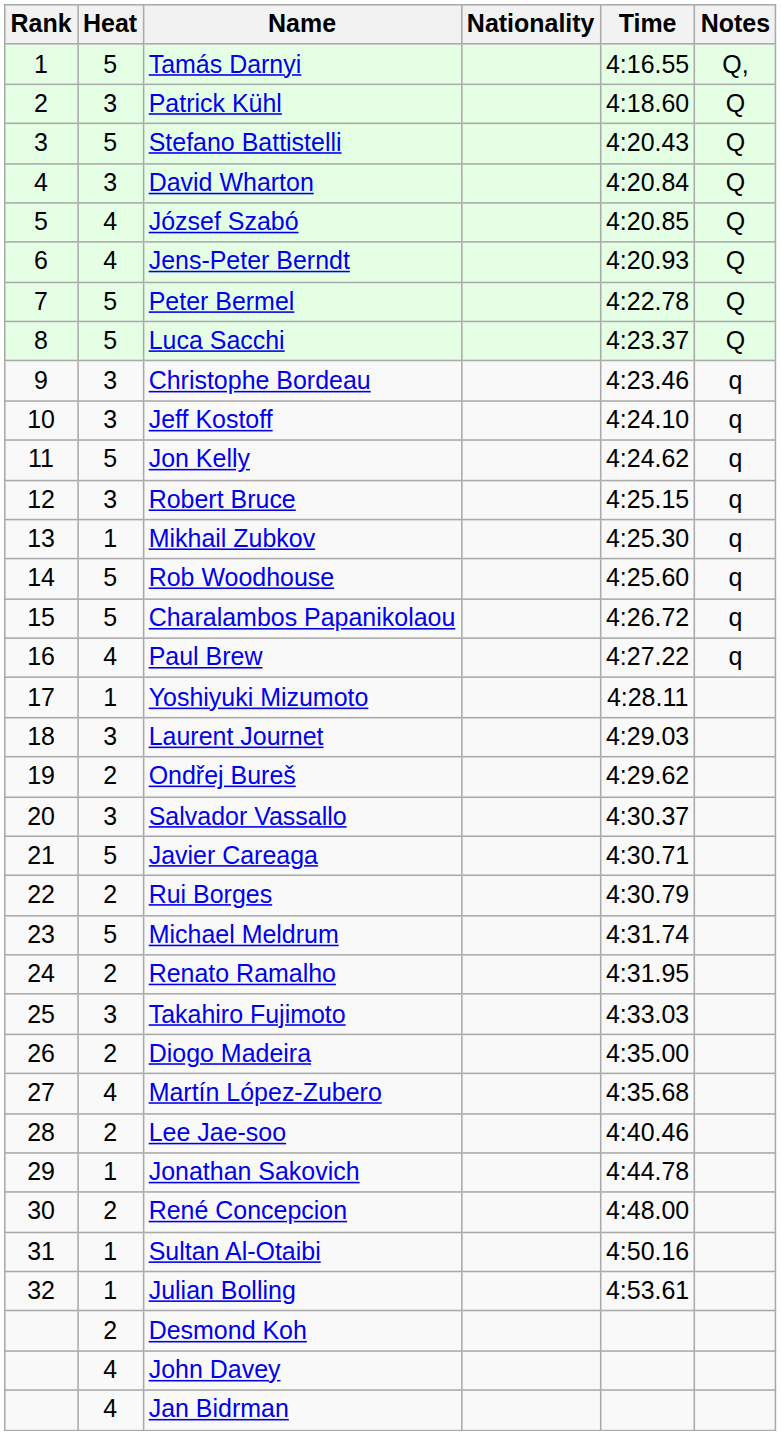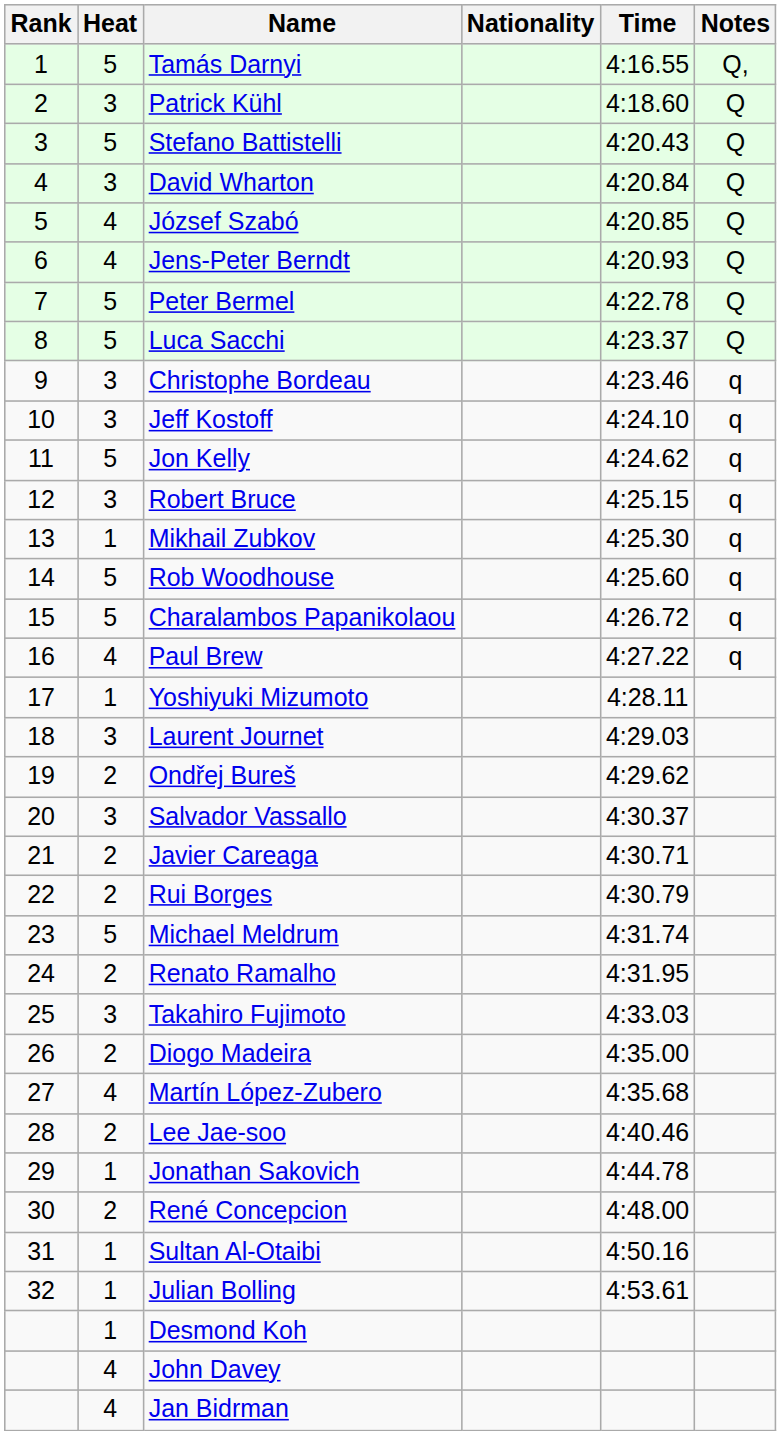 <table class="wikitable sortable" style="text-align:center">
 <tr>
 <th>Rank</th>
 <th>Heat</th>
 <th>Name</th>
 <th>Nationality</th>
 <th>Time</th>
 <th>Notes</th>
 </tr>
 <tr bgcolor=e5ffe5>
 <td>1</td>
 <td>5</td>
 <td align=left><a href='#'>Tamás Darnyi</a></td>
 <td align=left></td>
 <td>4:16.55</td>
 <td>Q, </td>
 </tr>
 <tr bgcolor=e5ffe5>
 <td>2</td>
 <td>3</td>
 <td align=left><a href='#'>Patrick Kühl</a></td>
 <td align=left></td>
 <td>4:18.60</td>
 <td>Q</td>
 </tr>
 <tr bgcolor=e5ffe5>
 <td>3</td>
 <td>5</td>
 <td align=left><a href='#'>Stefano Battistelli</a></td>
 <td align=left></td>
 <td>4:20.43</td>
 <td>Q</td>
 </tr>
 <tr bgcolor=e5ffe5>
 <td>4</td>
 <td>3</td>
 <td align=left><a href='#'>David Wharton</a></td>
 <td align=left></td>
 <td>4:20.84</td>
 <td>Q</td>
 </tr>
 <tr bgcolor=e5ffe5>
 <td>5</td>
 <td>4</td>
 <td align=left><a href='#'>József Szabó</a></td>
 <td align=left></td>
 <td>4:20.85</td>
 <td>Q</td>
 </tr>
 <tr bgcolor=e5ffe5>
 <td>6</td>
 <td>4</td>
 <td align=left><a href='#'>Jens-Peter Berndt</a></td>
 <td align=left></td>
 <td>4:20.93</td>
 <td>Q</td>
 </tr>
 <tr bgcolor=e5ffe5>
 <td>7</td>
 <td>5</td>
 <td align=left><a href='#'>Peter Bermel</a></td>
 <td align=left></td>
 <td>4:22.78</td>
 <td>Q</td>
 </tr>
 <tr bgcolor=e5ffe5>
 <td>8</td>
 <td>5</td>
 <td align=left><a href='#'>Luca Sacchi</a></td>
 <td align=left></td>
 <td>4:23.37</td>
 <td>Q</td>
 </tr>
 <tr>
 <td>9</td>
 <td>3</td>
 <td align=left><a href='#'>Christophe Bordeau</a></td>
 <td align=left></td>
 <td>4:23.46</td>
 <td>q</td>
 </tr>
 <tr>
 <td>10</td>
 <td>3</td>
 <td align=left><a href='#'>Jeff Kostoff</a></td>
 <td align=left></td>
 <td>4:24.10</td>
 <td>q</td>
 </tr>
 <tr>
 <td>11</td>
 <td>5</td>
 <td align=left><a href='#'>Jon Kelly</a></td>
 <td align=left></td>
 <td>4:24.62</td>
 <td>q</td>
 </tr>
 <tr>
 <td>12</td>
 <td>3</td>
 <td align=left><a href='#'>Robert Bruce</a></td>
 <td align=left></td>
 <td>4:25.15</td>
 <td>q</td>
 </tr>
 <tr>
 <td>13</td>
 <td>1</td>
 <td align=left><a href='#'>Mikhail Zubkov</a></td>
 <td align=left></td>
 <td>4:25.30</td>
 <td>q</td>
 </tr>
 <tr>
 <td>14</td>
 <td>5</td>
 <td align=left><a href='#'>Rob Woodhouse</a></td>
 <td align=left></td>
 <td>4:25.60</td>
 <td>q</td>
 </tr>
 <tr>
 <td>15</td>
 <td>5</td>
 <td align=left><a href='#'>Charalambos Papanikolaou</a></td>
 <td align=left></td>
 <td>4:26.72</td>
 <td>q</td>
 </tr>
 <tr>
 <td>16</td>
 <td>4</td>
 <td align=left><a href='#'>Paul Brew</a></td>
 <td align=left></td>
 <td>4:27.22</td>
 <td>q</td>
 </tr>
 <tr>
 <td>17</td>
 <td>1</td>
 <td align=left><a href='#'>Yoshiyuki Mizumoto</a></td>
 <td align=left></td>
 <td>4:28.11</td>
 <td></td>
 </tr>
 <tr>
 <td>18</td>
 <td>3</td>
 <td align=left><a href='#'>Laurent Journet</a></td>
 <td align=left></td>
 <td>4:29.03</td>
 <td></td>
 </tr>
 <tr>
 <td>19</td>
 <td>2</td>
 <td align=left><a href='#'>Ondřej Bureš</a></td>
 <td align=left></td>
 <td>4:29.62</td>
 <td></td>
 </tr>
 <tr>
 <td>20</td>
 <td>3</td>
 <td align=left><a href='#'>Salvador Vassallo</a></td>
 <td align=left></td>
 <td>4:30.37</td>
 <td></td>
 </tr>
 <tr>
 <td>21</td>
-<td>5</td>
+<td>2</td>
 <td align=left><a href='#'>Javier Careaga</a></td>
 <td align=left></td>
 <td>4:30.71</td>
 <td></td>
 </tr>
 <tr>
 <td>22</td>
 <td>2</td>
 <td align=left><a href='#'>Rui Borges</a></td>
 <td align=left></td>
 <td>4:30.79</td>
 <td></td>
 </tr>
 <tr>
 <td>23</td>
 <td>5</td>
 <td align=left><a href='#'>Michael Meldrum</a></td>
 <td align=left></td>
 <td>4:31.74</td>
 <td></td>
 </tr>
 <tr>
 <td>24</td>
 <td>2</td>
 <td align=left><a href='#'>Renato Ramalho</a></td>
 <td align=left></td>
 <td>4:31.95</td>
 <td></td>
 </tr>
 <tr>
 <td>25</td>
 <td>3</td>
 <td align=left><a href='#'>Takahiro Fujimoto</a></td>
 <td align=left></td>
 <td>4:33.03</td>
 <td></td>
 </tr>
 <tr>
 <td>26</td>
 <td>2</td>
 <td align=left><a href='#'>Diogo Madeira</a></td>
 <td align=left></td>
 <td>4:35.00</td>
 <td></td>
 </tr>
 <tr>
 <td>27</td>
 <td>4</td>
 <td align=left><a href='#'>Martín López-Zubero</a></td>
 <td align=left></td>
 <td>4:35.68</td>
 <td></td>
 </tr>
 <tr>
 <td>28</td>
 <td>2</td>
 <td align=left><a href='#'>Lee Jae-soo</a></td>
 <td align=left></td>
 <td>4:40.46</td>
 <td></td>
 </tr>
 <tr>
 <td>29</td>
 <td>1</td>
 <td align=left><a href='#'>Jonathan Sakovich</a></td>
 <td align=left></td>
 <td>4:44.78</td>
 <td></td>
 </tr>
 <tr>
 <td>30</td>
 <td>2</td>
 <td align=left><a href='#'>René Concepcion</a></td>
 <td align=left></td>
 <td>4:48.00</td>
 <td></td>
 </tr>
 <tr>
 <td>31</td>
 <td>1</td>
 <td align=left><a href='#'>Sultan Al-Otaibi</a></td>
 <td align=left></td>
 <td>4:50.16</td>
 <td></td>
 </tr>
 <tr>
 <td>32</td>
 <td>1</td>
 <td align=left><a href='#'>Julian Bolling</a></td>
 <td align=left></td>
 <td>4:53.61</td>
 <td></td>
 </tr>
 <tr>
 <td></td>
-<td>2</td>
+<td>1</td>
 <td align=left><a href='#'>Desmond Koh</a></td>
 <td align=left></td>
 <td></td>
 <td></td>
 </tr>
 <tr>
 <td></td>
 <td>4</td>
 <td align=left><a href='#'>John Davey</a></td>
 <td align=left></td>
 <td></td>
 <td></td>
 </tr>
 <tr>
 <td></td>
 <td>4</td>
 <td align=left><a href='#'>Jan Bidrman</a></td>
 <td align=left></td>
 <td></td>
 <td></td>
 </tr>
 </table>
